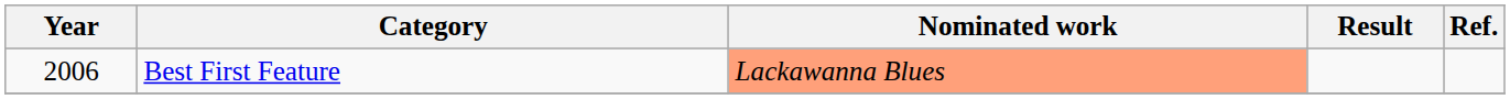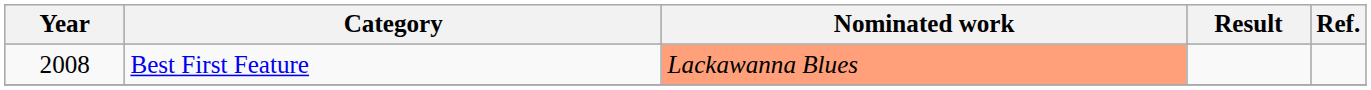 <table class=wikitable>
 <tr>
 <th scope="col" style="width:5em;">Year</th>
 <th scope="col" style="width:26em;">Category</th>
 <th scope="col" style="width:25em;">Nominated work</th>
 <th scope="col" style="width:5em;">Result</th>
 <th>Ref.</th>
 </tr>
 <tr>
-<td style="text-align:center;">2006</td>
+<td style="text-align:center;">2008</td>
 <td><a href='#'>Best First Feature</a></td>
 <td style="background: lightsalmon;"><em>Lackawanna Blues</em></td>
 <td></td>
 <td></td>
 </tr>
 <tr>
 </tr>
 </table>
